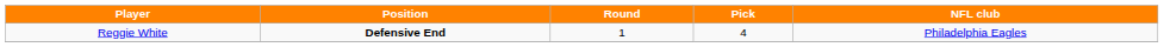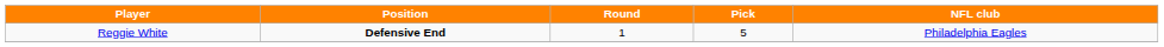 <table class="wikitable" width="80%">
 <tr align="center"  style="background:#FF8200;color:#FFFFFF;">
 <td><strong>Player</strong></td>
 <td><strong>Position</strong></td>
 <td><strong>Round</strong></td>
 <td><strong>Pick</strong></td>
 <td><strong>NFL club</strong></td>
 </tr>
 <tr align="center" bgcolor="">
 <td><a href='#'>Reggie White</a></td>
 <td><strong>Defensive End</strong></td>
 <td>1</td>
-<td>4</td>
+<td>5</td>
 <td><a href='#'>Philadelphia Eagles</a></td>
 </tr>
 <tr align="center" bgcolor="">
 </tr>
 </table>
